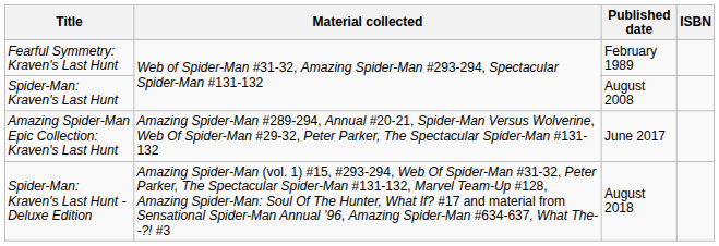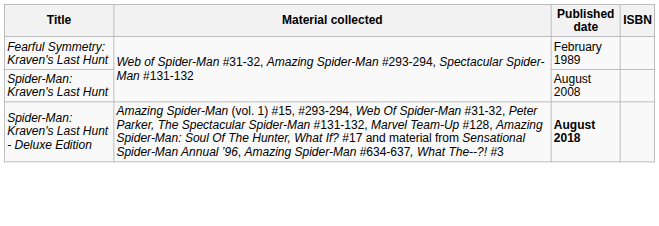 <table class="wikitable">
 <tr>
 <th>Title</th>
 <th>Material collected</th>
 <th>Published date</th>
 <th>ISBN</th>
 </tr>
 <tr>
 <td><em>Fearful Symmetry: Kraven's Last Hunt</em></td>
 <td rowspan=2><em>Web of Spider-Man</em> #31-32, <em>Amazing Spider-Man</em> #293-294, <em>Spectacular Spider-Man</em> #131-132</td>
 <td>February 1989</td>
 <td></td>
 </tr>
 <tr>
 <td><em>Spider-Man: Kraven's Last Hunt</em></td>
 <td>August 2008</td>
 <td></td>
 </tr>
 <tr>
-<td><em>Amazing Spider-Man Epic Collection: Kraven's Last Hunt</em></td>
-<td><em>Amazing Spider-Man</em> #289-294, <em>Annual</em> #20-21, <em>Spider-Man Versus Wolverine</em>, <em>Web Of Spider-Man</em> #29-32, <em>Peter Parker, The Spectacular Spider-Man</em> #131-132</td>
-<td>June 2017</td>
-<td></td>
-</tr>
-<tr>
 <td><em>Spider-Man: Kraven's Last Hunt - Deluxe Edition</em></td>
 <td><em>Amazing Spider-Man</em> (vol. 1) #15, #293-294, <em>Web Of Spider-Man</em> #31-32, <em>Peter Parker, The Spectacular Spider-Man</em> #131-132, <em>Marvel Team-Up</em> #128, <em>Amazing Spider-Man: Soul Of The Hunter,</em> <em>What If?</em> #17 and material from <em>Sensational Spider-Man Annual ’96</em>, <em>Amazing Spider-Man</em> #634-637<em>, What The--?!</em> #3</td>
-<td>August 2018</td>
+<td><strong>August 2018</strong></td>
 <td></td>
 </tr>
 </table>
